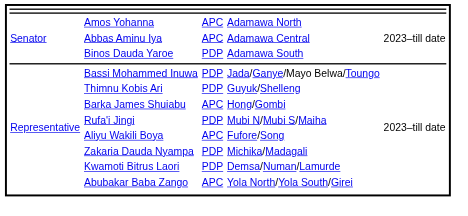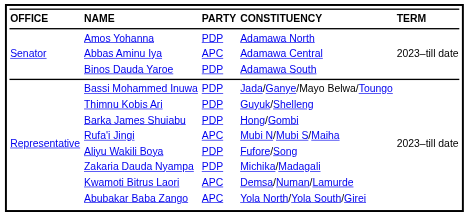 <table cellpadding="1" cellspacing="4" style="margin:3px; border:3px solid #000000;">
 <tr>
 <td colspan="5" bgcolor="#000000"></td>
+</tr>
+<tr>
+<td><strong>OFFICE</strong></td>
+<td><strong>NAME</strong></td>
+<td><strong>PARTY</strong></td>
+<td><strong>CONSTITUENCY</strong></td>
+<td><strong>TERM</strong></td>
 </tr>
 <tr>
 <td colspan="5" bgcolor="#000000"></td>
 </tr>
 <tr>
 <td rowspan="3"><a href='#'>Senator</a></td>
 <td><a href='#'>Amos Yohanna</a></td>
-<td><a href='#'>APC</a></td>
+<td><a href='#'>PDP</a></td>
 <td><a href='#'>Adamawa North</a></td>
 <td rowspan="3">2023–till date</td>
 </tr>
 <tr>
 <td><a href='#'>Abbas Aminu Iya</a></td>
 <td><a href='#'>APC</a></td>
 <td><a href='#'>Adamawa Central</a></td>
 </tr>
 <tr>
 <td><a href='#'>Binos Dauda Yaroe</a></td>
 <td><a href='#'>PDP</a></td>
 <td><a href='#'>Adamawa South</a></td>
 </tr>
 <tr>
 <td colspan="5" bgcolor="#000000"></td>
 </tr>
 <tr>
 <td rowspan="8"><a href='#'>Representative</a></td>
 <td><a href='#'>Bassi Mohammed Inuwa</a></td>
 <td><a href='#'>PDP</a></td>
 <td><a href='#'>Jada</a>/<a href='#'>Ganye</a>/Mayo Belwa/<a href='#'>Toungo</a></td>
 <td rowspan="8">2023–till date</td>
 </tr>
 <tr>
 <td><a href='#'>Thimnu Kobis Ari</a></td>
 <td><a href='#'>PDP</a></td>
 <td><a href='#'>Guyuk</a>/<a href='#'>Shelleng</a></td>
 </tr>
 <tr>
 <td><a href='#'>Barka James Shuiabu</a></td>
-<td><a href='#'>APC</a></td>
+<td><a href='#'>PDP</a></td>
 <td><a href='#'>Hong</a>/<a href='#'>Gombi</a></td>
 </tr>
 <tr>
 <td><a href='#'>Rufa'i Jingi</a></td>
-<td><a href='#'>PDP</a></td>
+<td><a href='#'>APC</a></td>
 <td><a href='#'>Mubi N</a>/<a href='#'>Mubi S</a>/<a href='#'>Maiha</a></td>
 </tr>
 <tr>
 <td><a href='#'>Aliyu Wakili Boya</a></td>
-<td><a href='#'>APC</a></td>
+<td><a href='#'>PDP</a></td>
 <td><a href='#'>Fufore</a>/<a href='#'>Song</a></td>
 </tr>
 <tr>
 <td><a href='#'>Zakaria Dauda Nyampa</a></td>
 <td><a href='#'>PDP</a></td>
 <td><a href='#'>Michika</a>/<a href='#'>Madagali</a></td>
 </tr>
 <tr>
 <td><a href='#'>Kwamoti Bitrus Laori</a></td>
-<td><a href='#'>PDP</a></td>
+<td><a href='#'>APC</a></td>
 <td><a href='#'>Demsa</a>/<a href='#'>Numan</a>/<a href='#'>Lamurde</a></td>
 </tr>
 <tr>
 <td><a href='#'>Abubakar Baba Zango</a></td>
 <td><a href='#'>APC</a></td>
 <td><a href='#'>Yola North</a>/<a href='#'>Yola South</a>/<a href='#'>Girei</a></td>
 </tr>
 <tr>
 </tr>
 </table>
